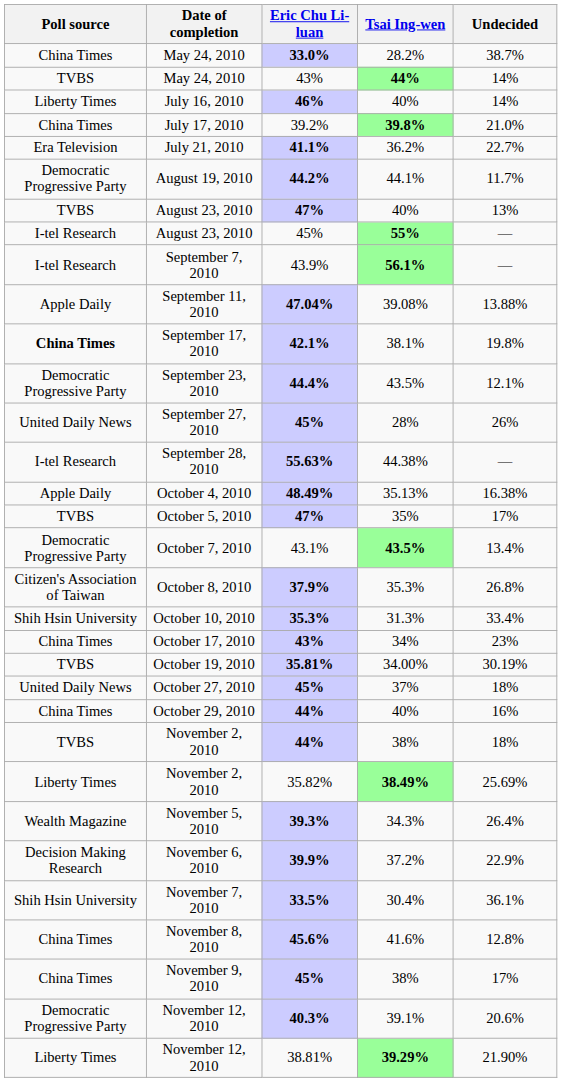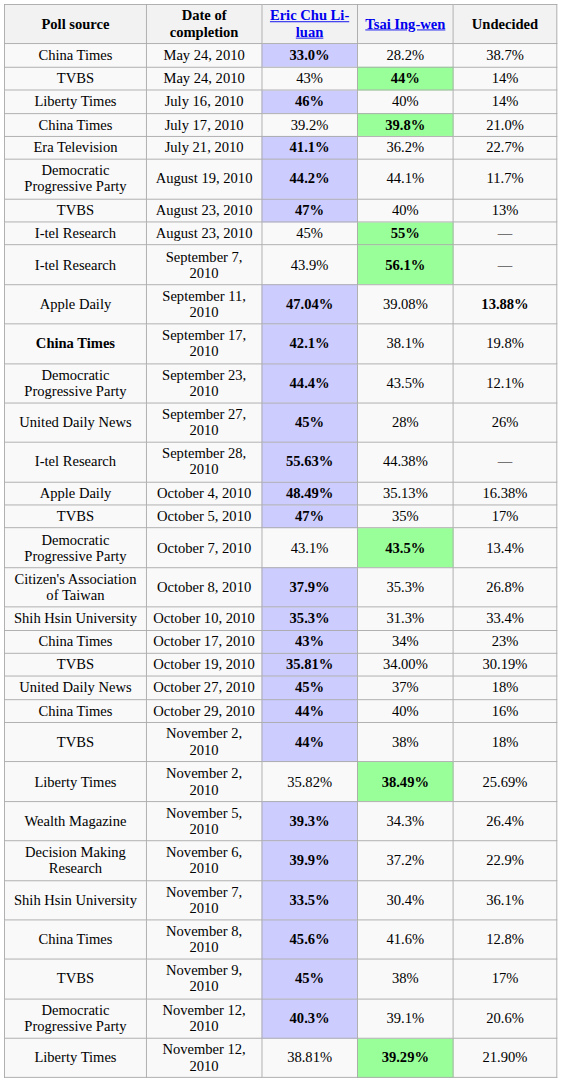 <table class="wikitable collapsible" style="text-align:center">
 <tr style="background-color:# E9E9E9">
 <th style="width:200px;">Poll source</th>
 <th style="width:150px;">Date of completion</th>
 <th style="width:130px;"><a href='#'>Eric Chu Li-luan</a></th>
 <th style="width:130px;"><a href='#'>Tsai Ing-wen</a></th>
 <th style="width:130px;">Undecided</th>
 </tr>
 <tr>
 <td>China Times</td>
 <td>May 24, 2010</td>
 <td style="background-color:#CCCCFF"><strong>33.0%</strong></td>
 <td>28.2%</td>
 <td>38.7%</td>
 </tr>
 <tr>
 <td>TVBS</td>
 <td>May 24, 2010</td>
 <td>43%</td>
 <td style="background-color:#99FF99"><strong>44%</strong></td>
 <td>14%</td>
 </tr>
 <tr>
 <td>Liberty Times</td>
 <td>July 16, 2010</td>
 <td style="background-color:#CCCCFF"><strong>46%</strong></td>
 <td>40%</td>
 <td>14%</td>
 </tr>
 <tr>
 <td>China Times</td>
 <td>July 17, 2010</td>
 <td>39.2%</td>
 <td style="background-color:#99FF99"><strong>39.8%</strong></td>
 <td>21.0%</td>
 </tr>
 <tr>
 <td>Era Television</td>
 <td>July 21, 2010</td>
 <td style="background-color:#CCCCFF"><strong>41.1%</strong></td>
 <td>36.2%</td>
 <td>22.7%</td>
 </tr>
 <tr>
 <td>Democratic Progressive Party</td>
 <td>August 19, 2010</td>
 <td style="background-color:#CCCCFF"><strong>44.2%</strong></td>
 <td>44.1%</td>
 <td>11.7%</td>
 </tr>
 <tr>
 <td>TVBS</td>
 <td>August 23, 2010</td>
 <td style="background-color:#CCCCFF"><strong>47%</strong></td>
 <td>40%</td>
 <td>13%</td>
 </tr>
 <tr>
 <td>I-tel Research</td>
 <td>August 23, 2010</td>
 <td>45%</td>
 <td style="background-color:#99FF99"><strong>55%</strong></td>
 <td>—</td>
 </tr>
 <tr>
 <td>I-tel Research</td>
 <td>September 7, 2010</td>
 <td>43.9%</td>
 <td style="background-color:#99FF99"><strong>56.1%</strong></td>
 <td>—</td>
 </tr>
 <tr>
 <td>Apple Daily</td>
 <td>September 11, 2010</td>
 <td style="background-color:#CCCCFF"><strong>47.04%</strong></td>
 <td>39.08%</td>
-<td>13.88%</td>
+<td><strong>13.88%</strong></td>
 </tr>
 <tr>
 <td><strong>China Times</strong></td>
 <td>September 17, 2010</td>
 <td style="background-color:#CCCCFF"><strong>42.1%</strong></td>
 <td>38.1%</td>
 <td>19.8%</td>
 </tr>
 <tr>
 <td>Democratic Progressive Party</td>
 <td>September 23, 2010</td>
 <td style="background-color:#CCCCFF"><strong>44.4%</strong></td>
 <td>43.5%</td>
 <td>12.1%</td>
 </tr>
 <tr>
 <td>United Daily News</td>
 <td>September 27, 2010</td>
 <td style="background-color:#CCCCFF"><strong>45%</strong></td>
 <td>28%</td>
 <td>26%</td>
 </tr>
 <tr>
 <td>I-tel Research</td>
 <td>September 28, 2010</td>
 <td style="background-color:#CCCCFF"><strong>55.63%</strong></td>
 <td>44.38%</td>
 <td>—</td>
 </tr>
 <tr>
 <td>Apple Daily</td>
 <td>October 4, 2010</td>
 <td style="background-color:#CCCCFF"><strong>48.49%</strong></td>
 <td>35.13%</td>
 <td>16.38%</td>
 </tr>
 <tr>
 <td>TVBS</td>
 <td>October 5, 2010</td>
 <td style="background-color:#CCCCFF"><strong>47%</strong></td>
 <td>35%</td>
 <td>17%</td>
 </tr>
 <tr>
 <td>Democratic Progressive Party</td>
 <td>October 7, 2010</td>
 <td>43.1%</td>
 <td style="background-color:#99FF99"><strong>43.5%</strong></td>
 <td>13.4%</td>
 </tr>
 <tr>
 <td>Citizen's Association of Taiwan</td>
 <td>October 8, 2010</td>
 <td style="background-color:#CCCCFF"><strong>37.9%</strong></td>
 <td>35.3%</td>
 <td>26.8%</td>
 </tr>
 <tr>
 <td>Shih Hsin University</td>
 <td>October 10, 2010</td>
 <td style="background-color:#CCCCFF"><strong>35.3%</strong></td>
 <td>31.3%</td>
 <td>33.4%</td>
 </tr>
 <tr>
 <td>China Times</td>
 <td>October 17, 2010</td>
 <td style="background-color:#CCCCFF"><strong>43%</strong></td>
 <td>34%</td>
 <td>23%</td>
 </tr>
 <tr>
 <td>TVBS</td>
 <td>October 19, 2010</td>
 <td style="background-color:#CCCCFF"><strong>35.81%</strong></td>
 <td>34.00%</td>
 <td>30.19%</td>
 </tr>
 <tr>
 <td>United Daily News</td>
 <td>October 27, 2010</td>
 <td style="background-color:#CCCCFF"><strong>45%</strong></td>
 <td>37%</td>
 <td>18%</td>
 </tr>
 <tr>
 <td>China Times</td>
 <td>October 29, 2010</td>
 <td style="background-color:#CCCCFF"><strong>44%</strong></td>
 <td>40%</td>
 <td>16%</td>
 </tr>
 <tr>
 <td>TVBS</td>
 <td>November 2, 2010</td>
 <td style="background-color:#CCCCFF"><strong>44%</strong></td>
 <td>38%</td>
 <td>18%</td>
 </tr>
 <tr>
 <td>Liberty Times</td>
 <td>November 2, 2010</td>
 <td>35.82%</td>
 <td style="background-color:#99FF99"><strong>38.49%</strong></td>
 <td>25.69%</td>
 </tr>
 <tr>
 <td>Wealth Magazine</td>
 <td>November 5, 2010</td>
 <td style="background-color:#CCCCFF"><strong>39.3%</strong></td>
 <td>34.3%</td>
 <td>26.4%</td>
 </tr>
 <tr>
 <td>Decision Making Research</td>
 <td>November 6, 2010</td>
 <td style="background-color:#CCCCFF"><strong>39.9%</strong></td>
 <td>37.2%</td>
 <td>22.9%</td>
 </tr>
 <tr>
 <td>Shih Hsin University</td>
 <td>November 7, 2010</td>
 <td style="background-color:#CCCCFF"><strong>33.5%</strong></td>
 <td>30.4%</td>
 <td>36.1%</td>
 </tr>
 <tr>
 <td>China Times</td>
 <td>November 8, 2010</td>
 <td style="background-color:#CCCCFF"><strong>45.6%</strong></td>
 <td>41.6%</td>
 <td>12.8%</td>
 </tr>
 <tr>
-<td>China Times</td>
+<td>TVBS</td>
 <td>November 9, 2010</td>
 <td style="background-color:#CCCCFF"><strong>45%</strong></td>
 <td>38%</td>
 <td>17%</td>
 </tr>
 <tr>
 <td>Democratic Progressive Party</td>
 <td>November 12, 2010</td>
 <td style="background-color:#CCCCFF"><strong>40.3%</strong></td>
 <td>39.1%</td>
 <td>20.6%</td>
 </tr>
 <tr>
 <td>Liberty Times</td>
 <td>November 12, 2010</td>
 <td>38.81%</td>
 <td style="background-color:#99FF99"><strong>39.29%</strong></td>
 <td>21.90%</td>
 </tr>
 </table>
